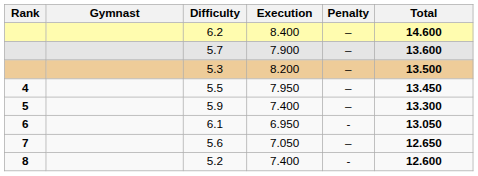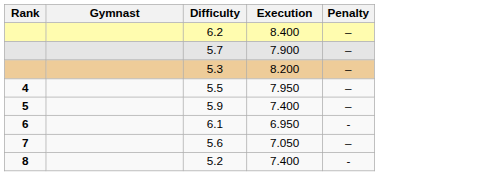 <table class="wikitable sortable" style="text-align:center">
 <tr>
 <th scope="col" style="width:50px;">Rank</th>
 <th scope="col" style="width:180px;">Gymnast</th>
 <th scope="col" style="width:5em">Difficulty</th>
 <th style="width:6em">Execution</th>
 <th style="width:4em">Penalty</th>
-<th style="width:8em">Total</th>
 </tr>
 <tr style="background:#fffcaf;">
 <td></td>
 <td align=left></td>
 <td>6.2</td>
 <td>8.400</td>
 <td>–</td>
-<td><strong>14.600</strong></td>
 </tr>
 <tr style="background:#e5e5e5;">
 <td></td>
 <td align=left></td>
 <td>5.7</td>
 <td>7.900</td>
 <td>–</td>
-<td><strong>13.600</strong></td>
 </tr>
 <tr style="background:#ec9;">
 <td></td>
 <td align=left></td>
 <td>5.3</td>
 <td>8.200</td>
 <td>–</td>
-<td><strong>13.500</strong></td>
 </tr>
 <tr>
 <td><strong>4</strong></td>
 <td align=left></td>
 <td>5.5</td>
 <td>7.950</td>
 <td>–</td>
-<td><strong>13.450</strong></td>
 </tr>
 <tr>
 <td><strong>5</strong></td>
 <td align=left></td>
 <td>5.9</td>
 <td>7.400</td>
 <td>–</td>
-<td><strong>13.300</strong></td>
 </tr>
 <tr>
 <td><strong>6</strong></td>
 <td align=left></td>
 <td>6.1</td>
 <td>6.950</td>
 <td>-</td>
-<td><strong>13.050</strong></td>
 </tr>
 <tr>
 <td><strong>7</strong></td>
 <td align=left></td>
 <td>5.6</td>
 <td>7.050</td>
 <td>–</td>
-<td><strong>12.650</strong></td>
 </tr>
 <tr>
 <td><strong>8</strong></td>
 <td align=left></td>
 <td>5.2</td>
 <td>7.400</td>
 <td>-</td>
-<td><strong>12.600</strong></td>
 </tr>
 </table>
